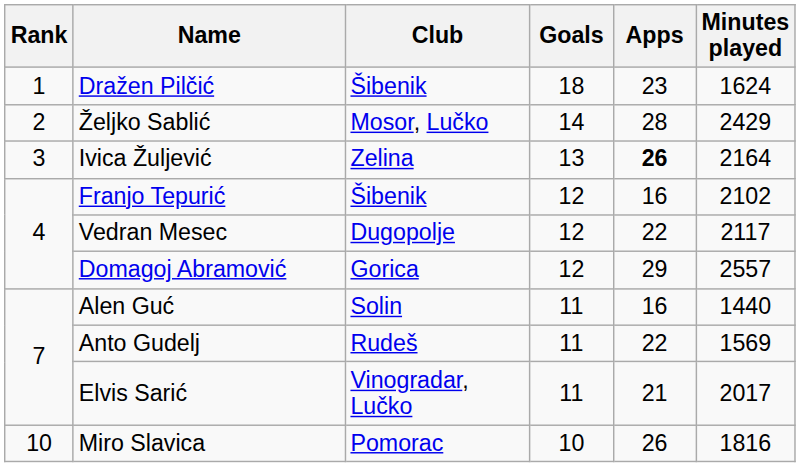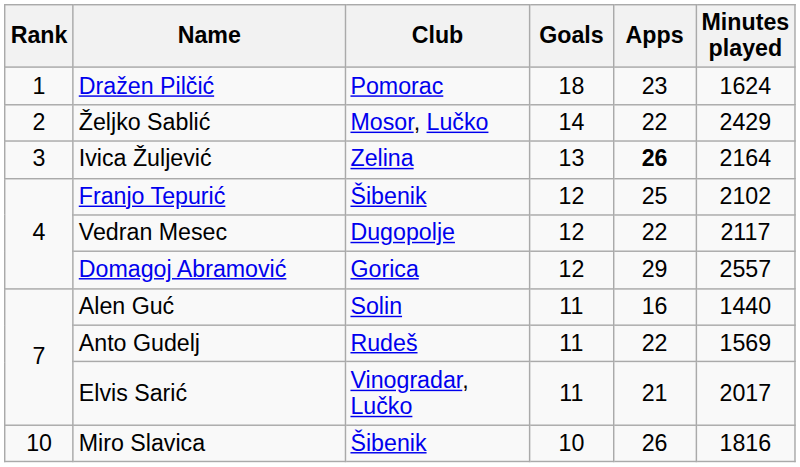 <table class="wikitable" style="text-align: center;">
 <tr>
 <th width=40>Rank</th>
 <th width=180>Name</th>
 <th width=120>Club</th>
 <th width=50>Goals</th>
 <th width=50>Apps</th>
 <th width=50>Minutes played</th>
 </tr>
 <tr>
 <td rowspan=1>1</td>
 <td align="left"> <a href='#'>Dražen Pilčić</a></td>
-<td align="left"><a href='#'>Šibenik</a></td>
+<td align="left"><a href='#'>Pomorac</a></td>
 <td>18</td>
 <td>23</td>
 <td>1624</td>
 </tr>
 <tr>
 <td rowspan=1>2</td>
 <td align="left"> Željko Sablić</td>
 <td align="left"><a href='#'>Mosor</a>, <a href='#'>Lučko</a></td>
 <td>14</td>
-<td>28</td>
+<td>22</td>
 <td>2429</td>
 </tr>
 <tr>
 <td rowspan=1>3</td>
 <td align="left"> Ivica Žuljević</td>
 <td align="left"><a href='#'>Zelina</a></td>
 <td>13</td>
 <td><strong>26</strong></td>
 <td>2164</td>
 </tr>
 <tr>
 <td rowspan=3>4</td>
 <td align="left"> <a href='#'>Franjo Tepurić</a></td>
 <td align="left"><a href='#'>Šibenik</a></td>
 <td>12</td>
-<td>16</td>
+<td>25</td>
 <td>2102</td>
 </tr>
 <tr>
 <td align="left"> Vedran Mesec</td>
 <td align="left"><a href='#'>Dugopolje</a></td>
 <td>12</td>
 <td>22</td>
 <td>2117</td>
 </tr>
 <tr>
 <td align="left"> <a href='#'>Domagoj Abramović</a></td>
 <td align="left"><a href='#'>Gorica</a></td>
 <td>12</td>
 <td>29</td>
 <td>2557</td>
 </tr>
 <tr>
 <td rowspan=3>7</td>
 <td align="left"> Alen Guć</td>
 <td align="left"><a href='#'>Solin</a></td>
 <td>11</td>
 <td>16</td>
 <td>1440</td>
 </tr>
 <tr>
 <td align="left"> Anto Gudelj</td>
 <td align="left"><a href='#'>Rudeš</a></td>
 <td>11</td>
 <td>22</td>
 <td>1569</td>
 </tr>
 <tr>
 <td align="left"> Elvis Sarić</td>
 <td align="left"><a href='#'>Vinogradar</a>, <a href='#'>Lučko</a></td>
 <td>11</td>
 <td>21</td>
 <td>2017</td>
 </tr>
 <tr>
 <td rowspan=1>10</td>
 <td align="left"> Miro Slavica</td>
-<td align="left"><a href='#'>Pomorac</a></td>
+<td align="left"><a href='#'>Šibenik</a></td>
 <td>10</td>
 <td>26</td>
 <td>1816</td>
 </tr>
 </table>
